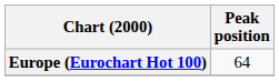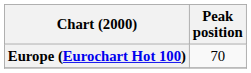 <table class="wikitable sortable plainrowheaders" style="text-align:center">
 <tr>
 <th>Chart (2000)</th>
 <th>Peak<br>position</th>
 </tr>
 <tr>
 <th scope="row">Europe (<a href='#'>Eurochart Hot 100</a>)</th>
-<td>64</td>
+<td>70</td>
 </tr>
 <tr>
 </tr>
 <tr>
 </tr>
 <tr>
 </tr>
 </table>
